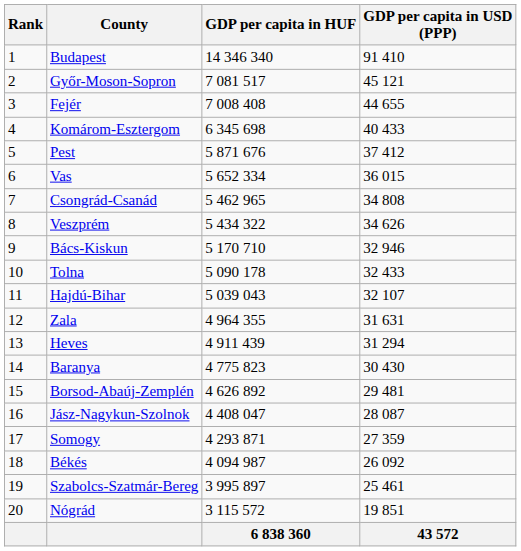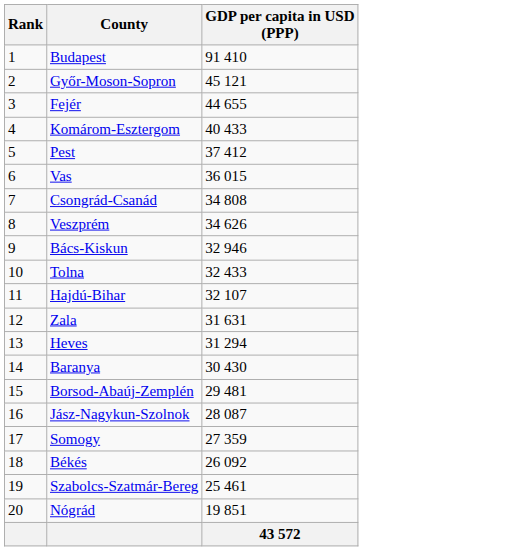 <table class="wikitable sortable">
 <tr>
 <th>Rank</th>
 <th>County</th>
-<th>GDP per capita in HUF</th>
 <th>GDP per capita in USD<br> (PPP)</th>
 </tr>
 <tr>
 <td>1</td>
 <td><a href='#'>Budapest</a></td>
-<td>14 346 340</td>
 <td>91 410</td>
 </tr>
 <tr>
 <td>2</td>
 <td><a href='#'>Győr-Moson-Sopron</a></td>
-<td>7 081 517</td>
 <td>45 121</td>
 </tr>
 <tr>
 <td>3</td>
 <td><a href='#'>Fejér</a></td>
-<td>7 008 408</td>
 <td>44 655</td>
 </tr>
 <tr>
 <td>4</td>
 <td><a href='#'>Komárom-Esztergom</a></td>
-<td>6 345 698</td>
 <td>40 433</td>
 </tr>
 <tr>
 <td>5</td>
 <td><a href='#'>Pest</a></td>
-<td>5 871 676</td>
 <td>37 412</td>
 </tr>
 <tr>
 <td>6</td>
 <td><a href='#'>Vas</a></td>
-<td>5 652 334</td>
 <td>36 015</td>
 </tr>
 <tr>
 <td>7</td>
 <td><a href='#'>Csongrád-Csanád</a></td>
-<td>5 462 965</td>
 <td>34 808</td>
 </tr>
 <tr>
 <td>8</td>
 <td><a href='#'>Veszprém</a></td>
-<td>5 434 322</td>
 <td>34 626</td>
 </tr>
 <tr>
 <td>9</td>
 <td><a href='#'>Bács-Kiskun</a></td>
-<td>5 170 710</td>
 <td>32 946</td>
 </tr>
 <tr>
 <td>10</td>
 <td><a href='#'>Tolna</a></td>
-<td>5 090 178</td>
 <td>32 433</td>
 </tr>
 <tr>
 <td>11</td>
 <td><a href='#'>Hajdú-Bihar</a></td>
-<td>5 039 043</td>
 <td>32 107</td>
 </tr>
 <tr>
 <td>12</td>
 <td><a href='#'>Zala</a></td>
-<td>4 964 355</td>
 <td>31 631</td>
 </tr>
 <tr>
 <td>13</td>
 <td><a href='#'>Heves</a></td>
-<td>4 911 439</td>
 <td>31 294</td>
 </tr>
 <tr>
 <td>14</td>
 <td><a href='#'>Baranya</a></td>
-<td>4 775 823</td>
 <td>30 430</td>
 </tr>
 <tr>
 <td>15</td>
 <td><a href='#'>Borsod-Abaúj-Zemplén</a></td>
-<td>4 626 892</td>
 <td>29 481</td>
 </tr>
 <tr>
 <td>16</td>
 <td><a href='#'>Jász-Nagykun-Szolnok</a></td>
-<td>4 408 047</td>
 <td>28 087</td>
 </tr>
 <tr>
 <td>17</td>
 <td><a href='#'>Somogy</a></td>
-<td>4 293 871</td>
 <td>27 359</td>
 </tr>
 <tr>
 <td>18</td>
 <td><a href='#'>Békés</a></td>
-<td>4 094 987</td>
 <td>26 092</td>
 </tr>
 <tr>
 <td>19</td>
 <td><a href='#'>Szabolcs-Szatmár-Bereg</a></td>
-<td>3 995 897</td>
 <td>25 461</td>
 </tr>
 <tr>
 <td>20</td>
 <td><a href='#'>Nógrád</a></td>
-<td>3 115 572</td>
 <td>19 851</td>
 </tr>
 <tr>
 <th></th>
 <th></th>
-<th>6 838 360</th>
 <th>43 572</th>
 </tr>
 </table>
